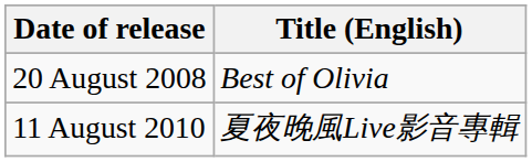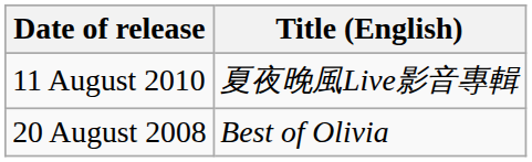 <table class="wikitable">
 <tr>
 <th>Date of release</th>
 <th>Title (English)</th>
 </tr>
 <tr>
+<td>11 August 2010</td>
+<td><em>夏夜晚風Live影音專輯</em></td>
+</tr>
+<tr>
 <td>20 August 2008</td>
 <td><em>Best of Olivia</em></td>
 </tr>
-<tr>
-<td>11 August 2010</td>
-<td><em>夏夜晚風Live影音專輯</em></td>
-</tr>
 </table>
